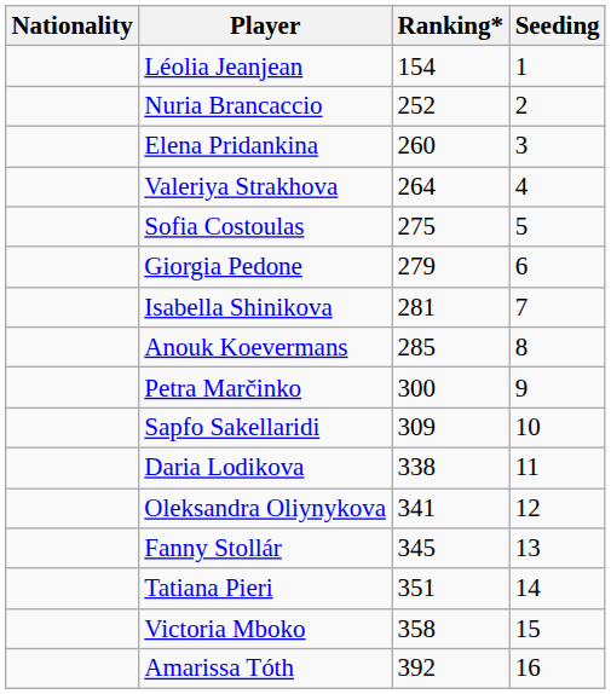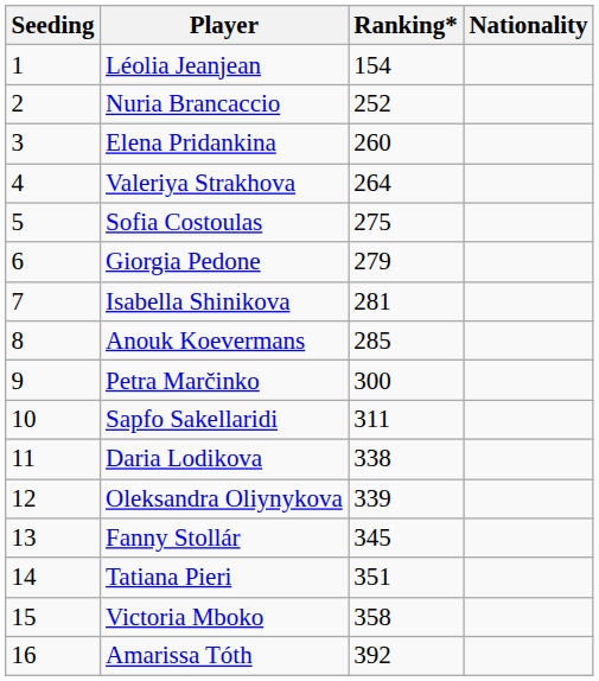 <table class="wikitable" border="1">
 <tr>
-<th>Nationality</th>
+<th>Seeding</th>
 <th>Player</th>
 <th>Ranking*</th>
-<th>Seeding</th>
+<th>Nationality</th>
 </tr>
 <tr>
-<td></td>
+<td>1</td>
 <td><a href='#'>Léolia Jeanjean</a></td>
 <td>154</td>
-<td>1</td>
+<td></td>
 </tr>
 <tr>
-<td></td>
+<td>2</td>
 <td><a href='#'>Nuria Brancaccio</a></td>
 <td>252</td>
-<td>2</td>
+<td></td>
 </tr>
 <tr>
-<td></td>
+<td>3</td>
 <td><a href='#'>Elena Pridankina</a></td>
 <td>260</td>
-<td>3</td>
+<td></td>
 </tr>
 <tr>
-<td></td>
+<td>4</td>
 <td><a href='#'>Valeriya Strakhova</a></td>
 <td>264</td>
-<td>4</td>
+<td></td>
 </tr>
 <tr>
-<td></td>
+<td>5</td>
 <td><a href='#'>Sofia Costoulas</a></td>
 <td>275</td>
-<td>5</td>
+<td></td>
 </tr>
 <tr>
-<td></td>
+<td>6</td>
 <td><a href='#'>Giorgia Pedone</a></td>
 <td>279</td>
-<td>6</td>
+<td></td>
 </tr>
 <tr>
-<td></td>
+<td>7</td>
 <td><a href='#'>Isabella Shinikova</a></td>
 <td>281</td>
-<td>7</td>
+<td></td>
 </tr>
 <tr>
-<td></td>
+<td>8</td>
 <td><a href='#'>Anouk Koevermans</a></td>
 <td>285</td>
-<td>8</td>
+<td></td>
 </tr>
 <tr>
-<td></td>
+<td>9</td>
 <td><a href='#'>Petra Marčinko</a></td>
 <td>300</td>
-<td>9</td>
+<td></td>
 </tr>
 <tr>
+<td>10</td>
+<td><a href='#'>Sapfo Sakellaridi</a></td>
+<td>311</td>
 <td></td>
-<td><a href='#'>Sapfo Sakellaridi</a></td>
-<td>309</td>
-<td>10</td>
 </tr>
 <tr>
-<td></td>
+<td>11</td>
 <td><a href='#'>Daria Lodikova</a></td>
 <td>338</td>
-<td>11</td>
+<td></td>
 </tr>
 <tr>
+<td>12</td>
+<td><a href='#'>Oleksandra Oliynykova</a></td>
+<td>339</td>
 <td></td>
-<td><a href='#'>Oleksandra Oliynykova</a></td>
-<td>341</td>
-<td>12</td>
 </tr>
 <tr>
-<td></td>
+<td>13</td>
 <td><a href='#'>Fanny Stollár</a></td>
 <td>345</td>
-<td>13</td>
+<td></td>
 </tr>
 <tr>
-<td></td>
+<td>14</td>
 <td><a href='#'>Tatiana Pieri</a></td>
 <td>351</td>
-<td>14</td>
+<td></td>
 </tr>
 <tr>
-<td></td>
+<td>15</td>
 <td><a href='#'>Victoria Mboko</a></td>
 <td>358</td>
-<td>15</td>
+<td></td>
 </tr>
 <tr>
-<td></td>
+<td>16</td>
 <td><a href='#'>Amarissa Tóth</a></td>
 <td>392</td>
-<td>16</td>
+<td></td>
 </tr>
 </table>
